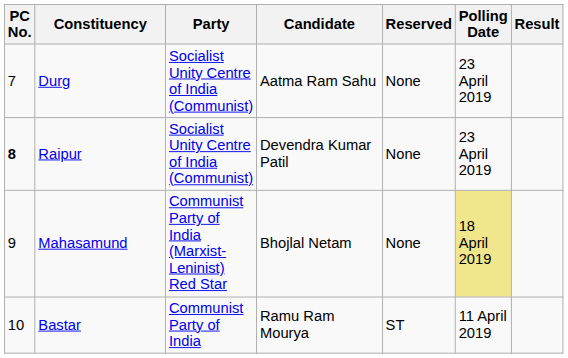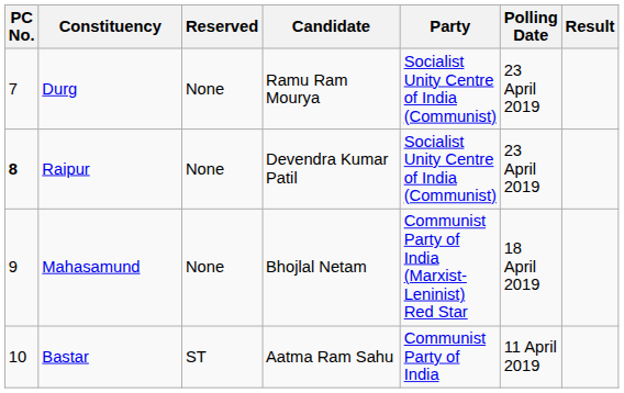 <table class="wikitable sortable">
 <tr>
 <th>PC No.</th>
 <th style="width:180px;">Constituency</th>
+<th>Reserved</th>
+<th style="width:200px;">Candidate</th>
 <th>Party</th>
-<th style="width:200px;">Candidate</th>
-<th>Reserved</th>
 <th>Polling Date</th>
 <th>Result</th>
 </tr>
 <tr>
 <td>7</td>
 <td><a href='#'>Durg</a></td>
+<td>None</td>
+<td>Ramu Ram Mourya</td>
 <td><a href='#'>Socialist Unity Centre of India (Communist)</a></td>
-<td>Aatma Ram Sahu</td>
-<td>None</td>
 <td>23 April 2019</td>
 <td></td>
 </tr>
 <tr>
 <td><strong>8</strong></td>
 <td><a href='#'>Raipur</a></td>
+<td>None</td>
+<td>Devendra Kumar Patil</td>
 <td><a href='#'>Socialist Unity Centre of India (Communist)</a></td>
-<td>Devendra Kumar Patil</td>
-<td>None</td>
 <td>23 April 2019</td>
 <td></td>
 </tr>
 <tr>
 <td>9</td>
 <td><a href='#'>Mahasamund</a></td>
+<td>None</td>
+<td>Bhojlal Netam</td>
 <td><a href='#'>Communist Party of India (Marxist-Leninist) Red Star</a></td>
-<td>Bhojlal Netam</td>
-<td>None</td>
-<td style="background: khaki;">18 April 2019</td>
+<td>18 April 2019</td>
 <td></td>
 </tr>
 <tr>
 <td>10</td>
 <td><a href='#'>Bastar</a></td>
+<td>ST</td>
+<td>Aatma Ram Sahu</td>
 <td><a href='#'>Communist Party of India</a></td>
-<td>Ramu Ram Mourya</td>
-<td>ST</td>
 <td>11 April 2019</td>
 <td></td>
 </tr>
 </table>
